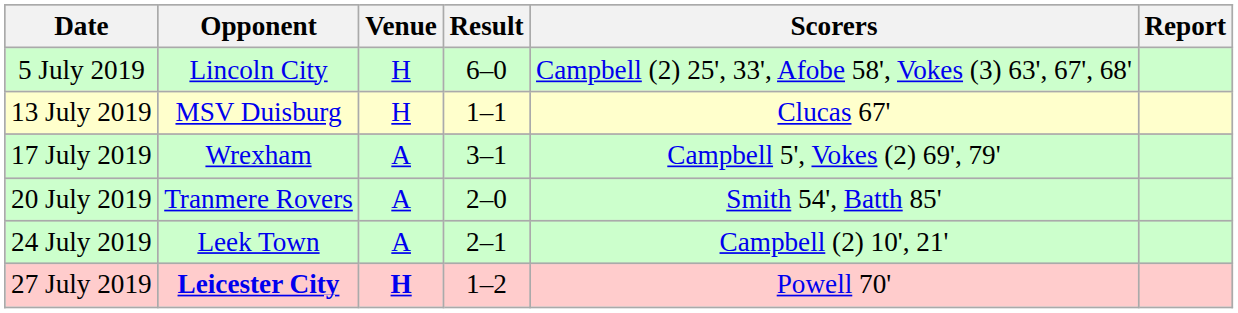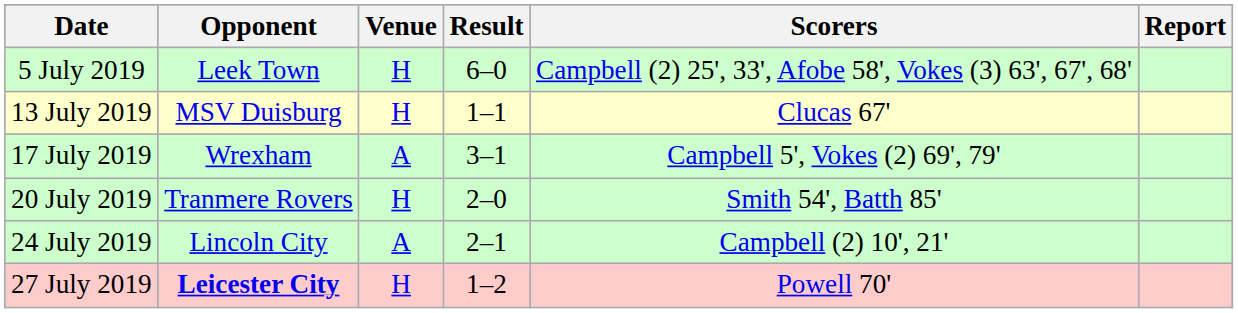 <table class="wikitable" style="font-size:100%; text-align:center">
 <tr>
 <th>Date</th>
 <th>Opponent</th>
 <th>Venue</th>
 <th>Result</th>
 <th>Scorers</th>
 <th>Report</th>
 </tr>
 <tr bgcolor=CCFFCC>
 <td>5 July 2019</td>
-<td><a href='#'>Lincoln City</a></td>
+<td><a href='#'>Leek Town</a></td>
 <td><a href='#'>H</a></td>
 <td>6–0</td>
 <td><a href='#'>Campbell</a> (2) 25', 33', <a href='#'>Afobe</a> 58', <a href='#'>Vokes</a> (3) 63', 67', 68'</td>
 <td></td>
 </tr>
 <tr bgcolor=FFFFCC>
 <td>13 July 2019</td>
 <td><a href='#'>MSV Duisburg</a></td>
 <td><a href='#'>H</a></td>
 <td>1–1</td>
 <td><a href='#'>Clucas</a> 67'</td>
 <td></td>
 </tr>
 <tr bgcolor=CCFFCC>
 <td>17 July 2019</td>
 <td><a href='#'>Wrexham</a></td>
 <td><a href='#'>A</a></td>
 <td>3–1</td>
 <td><a href='#'>Campbell</a> 5', <a href='#'>Vokes</a> (2) 69', 79'</td>
 <td></td>
 </tr>
 <tr bgcolor=CCFFCC>
 <td>20 July 2019</td>
 <td><a href='#'>Tranmere Rovers</a></td>
-<td><a href='#'>A</a></td>
+<td><a href='#'>H</a></td>
 <td>2–0</td>
 <td><a href='#'>Smith</a> 54', <a href='#'>Batth</a> 85'</td>
 <td></td>
 </tr>
 <tr bgcolor=CCFFCC>
 <td>24 July 2019</td>
-<td><a href='#'>Leek Town</a></td>
+<td><a href='#'>Lincoln City</a></td>
 <td><a href='#'>A</a></td>
 <td>2–1</td>
 <td><a href='#'>Campbell</a> (2) 10', 21'</td>
 <td></td>
 </tr>
 <tr bgcolor=FFCCCC>
 <td>27 July 2019</td>
 <td><strong><a href='#'>Leicester City</a></strong></td>
-<td><strong><a href='#'>H</a></strong></td>
+<td><a href='#'>H</a></td>
 <td>1–2</td>
 <td><a href='#'>Powell</a> 70'</td>
 <td></td>
 </tr>
 </table>
